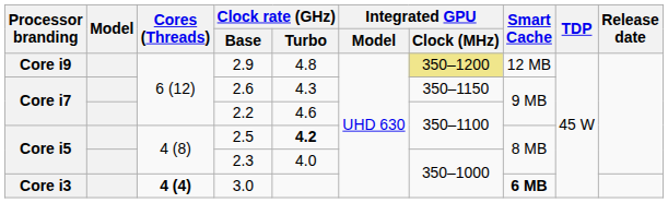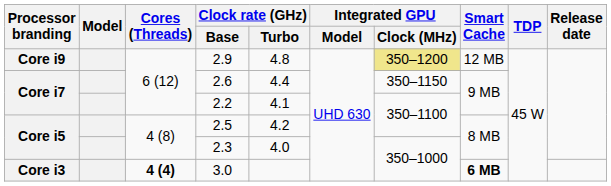 <table class="wikitable sortable nowrap" style="text-align: center;">
 <tr>
 <th class="unsortable" rowspan="2">Processor<br>branding</th>
 <th rowspan="2">Model</th>
 <th class="unsortable" rowspan="2"><a href='#'>Cores</a><br>(<a href='#'>Threads</a>)</th>
 <th colspan="2"><a href='#'>Clock rate</a> (GHz)</th>
 <th colspan="2">Integrated <a href='#'>GPU</a></th>
 <th class="unsortable" rowspan="2"><a href='#'>Smart<br>Cache</a></th>
 <th rowspan="2"><a href='#'>TDP</a></th>
 <th rowspan="2">Release<br>date</th>
 </tr>
 <tr>
 <th class="unsortable">Base</th>
 <th class="unsortable">Turbo</th>
 <th class="unsortable">Model</th>
 <th class="unsortable">Clock (MHz)</th>
 </tr>
 <tr>
 <th rowspan=1>Core i9</th>
 <th style="text-align:left;" data-sort-value="sku6"></th>
 <td rowspan=3>6 (12)</td>
 <td>2.9</td>
 <td>4.8</td>
 <td rowspan=6><a href='#'>UHD 630</a></td>
 <td style="background: khaki;">350–1200</td>
 <td>12 MB</td>
 <td rowspan=6>45 W</td>
 <td rowspan=5></td>
 </tr>
 <tr>
 <th rowspan=2>Core i7</th>
 <th style="text-align:left;" data-sort-value="sku5"></th>
 <td>2.6</td>
-<td>4.3</td>
+<td>4.4</td>
 <td>350–1150</td>
 <td rowspan=2>9 MB</td>
 </tr>
 <tr>
 <th style="text-align:left;" data-sort-value="sku4"></th>
 <td>2.2</td>
-<td>4.6</td>
+<td>4.1</td>
 <td rowspan=2>350–1100</td>
 </tr>
 <tr>
 <th rowspan=2>Core i5</th>
 <th style="text-align:left;" data-sort-value="sku3"></th>
 <td rowspan=2>4 (8)</td>
 <td>2.5</td>
-<td><strong>4.2</strong></td>
+<td>4.2</td>
 <td rowspan=2>8 MB</td>
 </tr>
 <tr>
 <th style="text-align:left;" data-sort-value="sku2"></th>
 <td>2.3</td>
 <td>4.0</td>
 <td rowspan=2>350–1000</td>
 </tr>
 <tr>
 <th rowspan=1>Core i3</th>
 <th style="text-align:left;" data-sort-value="sku1"></th>
 <td><strong>4 (4)</strong></td>
 <td>3.0</td>
 <td></td>
 <td><strong>6 MB</strong></td>
 <td></td>
 </tr>
 </table>
